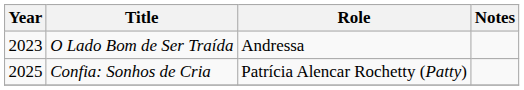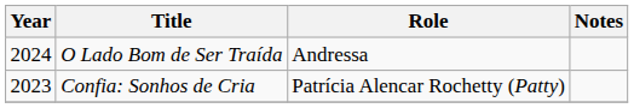 <table class="wikitable">
 <tr>
 <th>Year</th>
 <th>Title</th>
 <th>Role</th>
 <th>Notes</th>
 </tr>
 <tr>
-<td>2023</td>
+<td>2024</td>
 <td><em>O Lado Bom de Ser Traída</em></td>
 <td>Andressa</td>
 <td></td>
 </tr>
 <tr>
-<td>2025</td>
+<td>2023</td>
 <td><em>Confia: Sonhos de Cria</em></td>
 <td>Patrícia Alencar Rochetty (<em>Patty</em>)</td>
 <td></td>
 </tr>
 <tr>
 </tr>
 </table>
